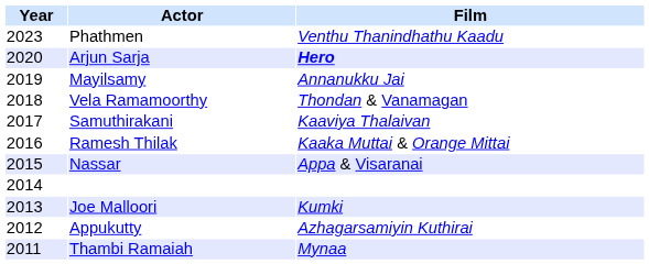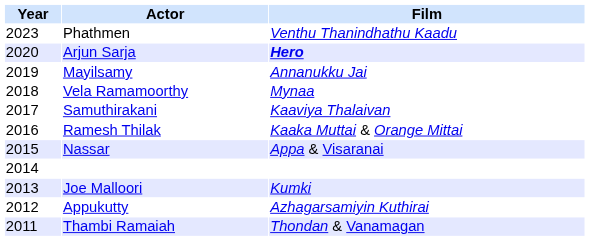 <table cellspacing="1" cellpadding="1" border="0" width="50%">
 <tr bgcolor="#d1e4fd">
 <th>Year</th>
 <th>Actor</th>
 <th>Film</th>
 </tr>
 <tr>
 <td>2023</td>
 <td>Phathmen</td>
 <td><em><a href='#'>Venthu Thanindhathu Kaadu</a></em></td>
 </tr>
 <tr bgcolor="#e4e8ff">
 <td>2020</td>
 <td><a href='#'>Arjun Sarja</a></td>
 <td><strong><em><a href='#'>Hero</a></em></strong></td>
 </tr>
 <tr>
 <td>2019</td>
 <td><a href='#'>Mayilsamy</a></td>
 <td><em><a href='#'>Annanukku Jai</a></em></td>
 </tr>
 <tr>
 <td>2018</td>
 <td><a href='#'>Vela Ramamoorthy</a></td>
-<td><em><a href='#'>Thondan</a></em> & <a href='#'>Vanamagan</a></td>
+<td><em><a href='#'>Mynaa</a></em></td>
 </tr>
 <tr>
 <td>2017</td>
 <td><a href='#'>Samuthirakani</a></td>
 <td><em><a href='#'>Kaaviya Thalaivan</a></em></td>
 </tr>
 <tr>
 <td>2016</td>
 <td><a href='#'>Ramesh Thilak</a></td>
 <td><em><a href='#'>Kaaka Muttai</a></em> & <em><a href='#'>Orange Mittai</a></em></td>
 </tr>
 <tr bgcolor="#e4e8ff">
 <td>2015</td>
 <td><a href='#'>Nassar</a></td>
 <td><em><a href='#'>Appa</a></em> & <a href='#'>Visaranai</a></td>
 </tr>
 <tr>
 <td>2014</td>
 <td></td>
 <td></td>
 </tr>
 <tr bgcolor="#e4e8ff">
 <td>2013</td>
 <td><a href='#'>Joe Malloori</a></td>
 <td><em><a href='#'>Kumki</a></em></td>
 </tr>
 <tr>
 <td>2012</td>
 <td><a href='#'>Appukutty</a></td>
 <td><em><a href='#'>Azhagarsamiyin Kuthirai</a></em></td>
 </tr>
 <tr bgcolor="#e4e8ff">
 <td>2011</td>
 <td><a href='#'>Thambi Ramaiah</a></td>
-<td><em><a href='#'>Mynaa</a></em></td>
+<td><em><a href='#'>Thondan</a></em> & <a href='#'>Vanamagan</a></td>
 </tr>
 </table>
